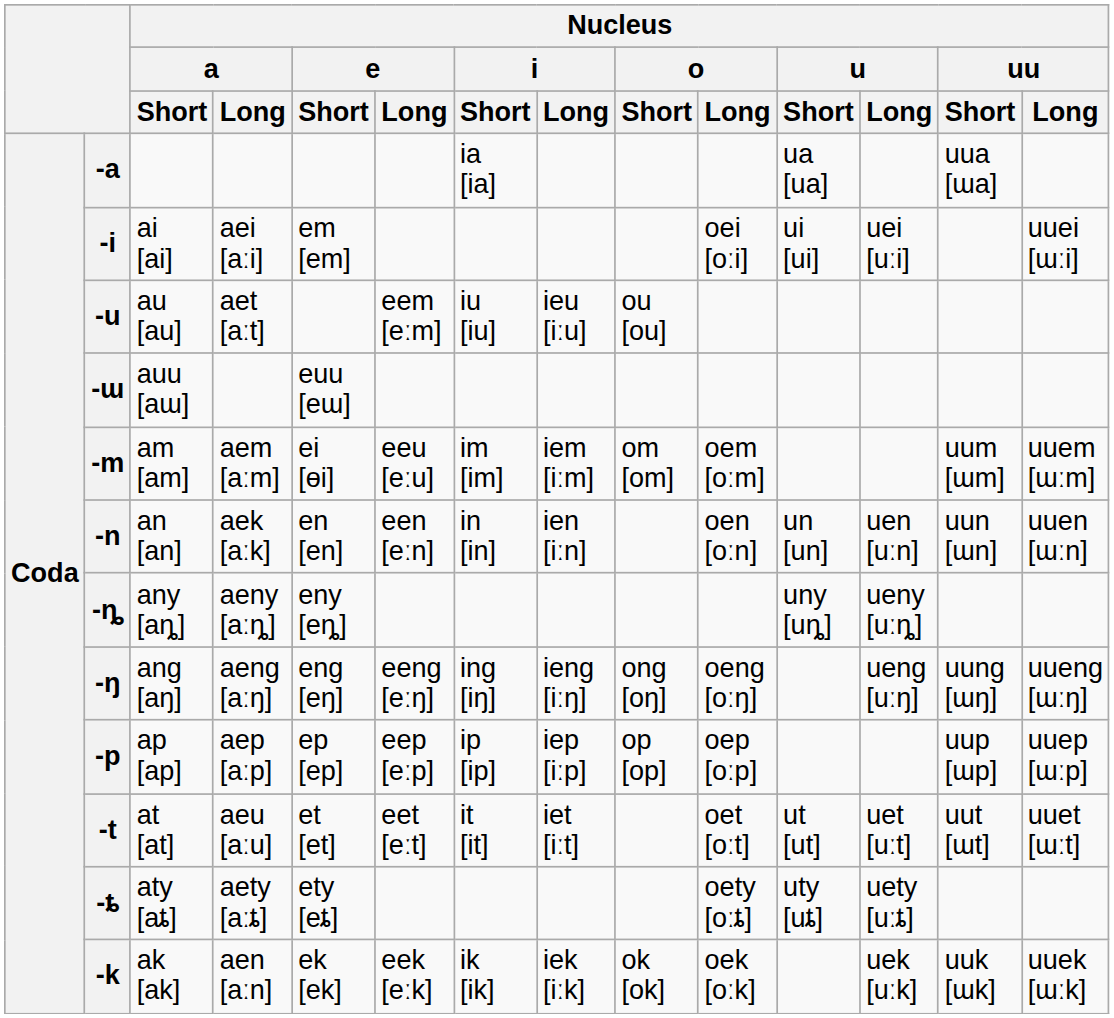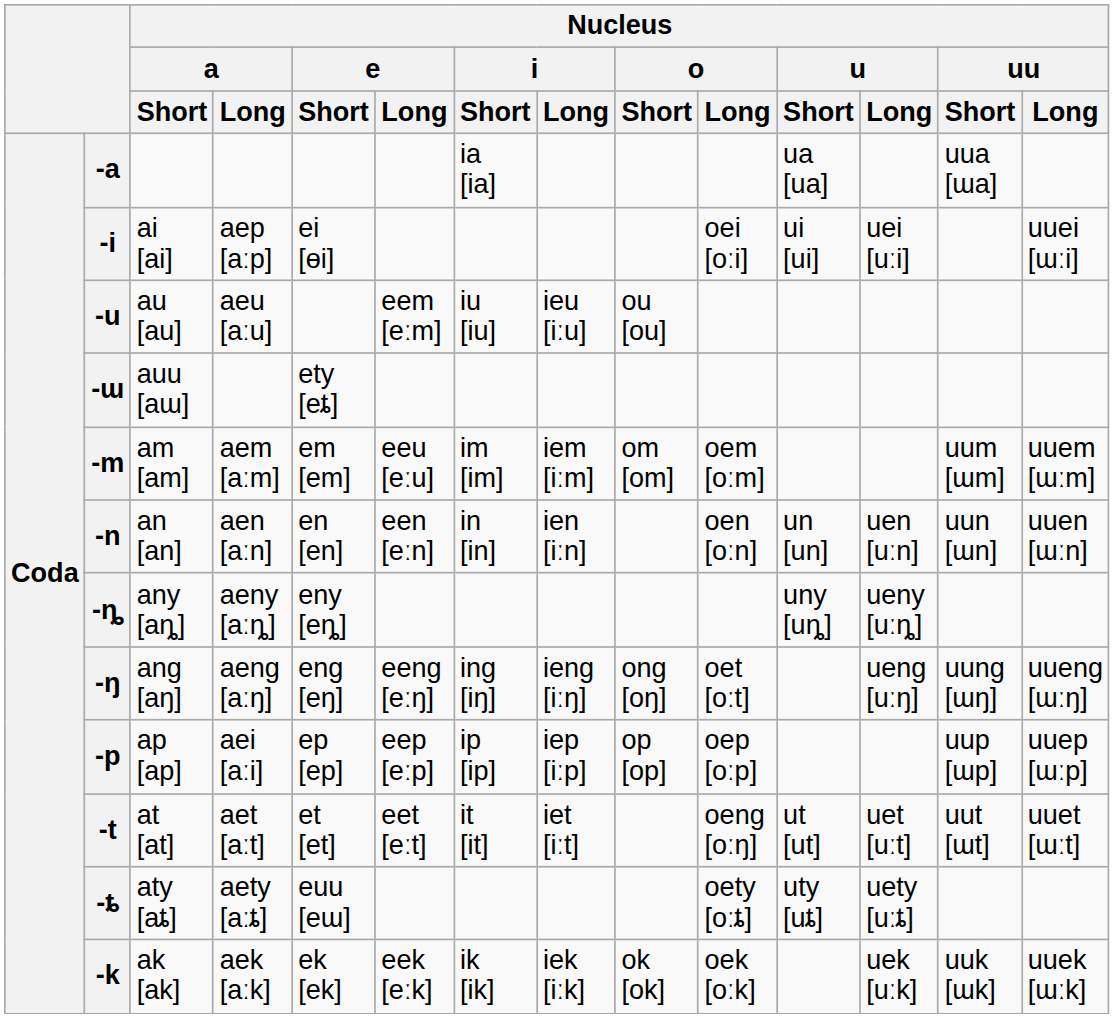 <table class="wikitable">
 <tr>
 <th colspan="2" rowspan="3"></th>
 <th colspan="12">Nucleus</th>
 </tr>
 <tr>
 <th colspan="2">a </th>
 <th colspan="2">e </th>
 <th colspan="2">i </th>
 <th colspan="2">o </th>
 <th colspan="2">u </th>
 <th colspan="2">uu </th>
 </tr>
 <tr>
 <th>Short</th>
 <th>Long</th>
 <th>Short</th>
 <th>Long</th>
 <th>Short</th>
 <th>Long</th>
 <th>Short</th>
 <th>Long</th>
 <th>Short</th>
 <th>Long</th>
 <th>Short</th>
 <th>Long</th>
 </tr>
 <tr>
 <th rowspan="12">Coda</th>
 <th>-a</th>
 <td></td>
 <td></td>
 <td></td>
 <td></td>
 <td>ia<br>[ia]</td>
 <td></td>
 <td></td>
 <td></td>
 <td>ua<br>[ua]</td>
 <td></td>
 <td>uua<br>[ɯa]</td>
 <td></td>
 </tr>
 <tr>
 <th>-i</th>
 <td>ai<br>[ai]</td>
-<td>aei<br>[aːi]</td>
-<td>em<br>[em]</td>
+<td>aep<br>[aːp]</td>
+<td>ei<br>[ɵi]</td>
 <td></td>
 <td></td>
 <td></td>
 <td></td>
 <td>oei<br>[oːi]</td>
 <td>ui<br>[ui]</td>
 <td>uei<br>[uːi]</td>
 <td></td>
 <td>uuei<br>[ɯːi]</td>
 </tr>
 <tr>
 <th>-u</th>
 <td>au<br>[au]</td>
-<td>aet<br>[aːt]</td>
+<td>aeu<br>[aːu]</td>
 <td></td>
 <td>eem<br>[eːm]</td>
 <td>iu<br>[iu]</td>
 <td>ieu<br>[iːu]</td>
 <td>ou<br>[ou]</td>
 <td></td>
 <td></td>
 <td></td>
 <td></td>
 <td></td>
 </tr>
 <tr>
 <th>-ɯ</th>
 <td>auu<br>[aɯ]</td>
 <td></td>
-<td>euu<br>[eɯ]</td>
+<td>ety<br>[eȶ]</td>
 <td></td>
 <td></td>
 <td></td>
 <td></td>
 <td></td>
 <td></td>
 <td></td>
 <td></td>
 <td></td>
 </tr>
 <tr>
 <th>-m</th>
 <td>am<br>[am]</td>
 <td>aem<br>[aːm]</td>
-<td>ei<br>[ɵi]</td>
+<td>em<br>[em]</td>
 <td>eeu<br>[eːu]</td>
 <td>im<br>[im]</td>
 <td>iem<br>[iːm]</td>
 <td>om<br>[om]</td>
 <td>oem<br>[oːm]</td>
 <td></td>
 <td></td>
 <td>uum<br>[ɯm]</td>
 <td>uuem<br>[ɯːm]</td>
 </tr>
 <tr>
 <th>-n</th>
 <td>an<br>[an]</td>
-<td>aek<br>[aːk]</td>
+<td>aen<br>[aːn]</td>
 <td>en<br>[en]</td>
 <td>een<br>[eːn]</td>
 <td>in<br>[in]</td>
 <td>ien<br>[iːn]</td>
 <td></td>
 <td>oen<br>[oːn]</td>
 <td>un<br>[un]</td>
 <td>uen<br>[uːn]</td>
 <td>uun<br>[ɯn]</td>
 <td>uuen<br>[ɯːn]</td>
 </tr>
 <tr>
 <th>-ȵ</th>
 <td>any<br>[aȵ]</td>
 <td>aeny<br>[aːȵ]</td>
 <td>eny<br>[eȵ]</td>
 <td></td>
 <td></td>
 <td></td>
 <td></td>
 <td></td>
 <td>uny<br>[uȵ]</td>
 <td>ueny<br>[uːȵ]</td>
 <td></td>
 <td></td>
 </tr>
 <tr>
 <th>-ŋ</th>
 <td>ang<br>[aŋ]</td>
 <td>aeng<br>[aːŋ]</td>
 <td>eng<br>[eŋ]</td>
 <td>eeng<br>[eːŋ]</td>
 <td>ing<br>[iŋ]</td>
 <td>ieng<br>[iːŋ]</td>
 <td>ong<br>[oŋ]</td>
-<td>oeng<br>[oːŋ]</td>
+<td>oet<br>[oːt]</td>
 <td></td>
 <td>ueng<br>[uːŋ]</td>
 <td>uung<br>[ɯŋ]</td>
 <td>uueng<br>[ɯːŋ]</td>
 </tr>
 <tr>
 <th>-p</th>
 <td>ap<br>[ap]</td>
-<td>aep<br>[aːp]</td>
+<td>aei<br>[aːi]</td>
 <td>ep<br>[ep]</td>
 <td>eep<br>[eːp]</td>
 <td>ip<br>[ip]</td>
 <td>iep<br>[iːp]</td>
 <td>op<br>[op]</td>
 <td>oep<br>[oːp]</td>
 <td></td>
 <td></td>
 <td>uup<br>[ɯp]</td>
 <td>uuep<br>[ɯːp]</td>
 </tr>
 <tr>
 <th>-t</th>
 <td>at<br>[at]</td>
-<td>aeu<br>[aːu]</td>
+<td>aet<br>[aːt]</td>
 <td>et<br>[et]</td>
 <td>eet<br>[eːt]</td>
 <td>it<br>[it]</td>
 <td>iet<br>[iːt]</td>
 <td></td>
-<td>oet<br>[oːt]</td>
+<td>oeng<br>[oːŋ]</td>
 <td>ut<br>[ut]</td>
 <td>uet<br>[uːt]</td>
 <td>uut<br>[ɯt]</td>
 <td>uuet<br>[ɯːt]</td>
 </tr>
 <tr>
 <th>-ȶ</th>
 <td>aty<br>[aȶ]</td>
 <td>aety<br>[aːȶ]</td>
-<td>ety<br>[eȶ]</td>
+<td>euu<br>[eɯ]</td>
 <td></td>
 <td></td>
 <td></td>
 <td></td>
 <td>oety<br>[oːȶ]</td>
 <td>uty<br>[uȶ]</td>
 <td>uety<br>[uːȶ]</td>
 <td></td>
 <td></td>
 </tr>
 <tr>
 <th>-k</th>
 <td>ak<br>[ak]</td>
-<td>aen<br>[aːn]</td>
+<td>aek<br>[aːk]</td>
 <td>ek<br>[ek]</td>
 <td>eek<br>[eːk]</td>
 <td>ik<br>[ik]</td>
 <td>iek<br>[iːk]</td>
 <td>ok<br>[ok]</td>
 <td>oek<br>[oːk]</td>
 <td></td>
 <td>uek<br>[uːk]</td>
 <td>uuk<br>[ɯk]</td>
 <td>uuek<br>[ɯːk]</td>
 </tr>
 </table>
